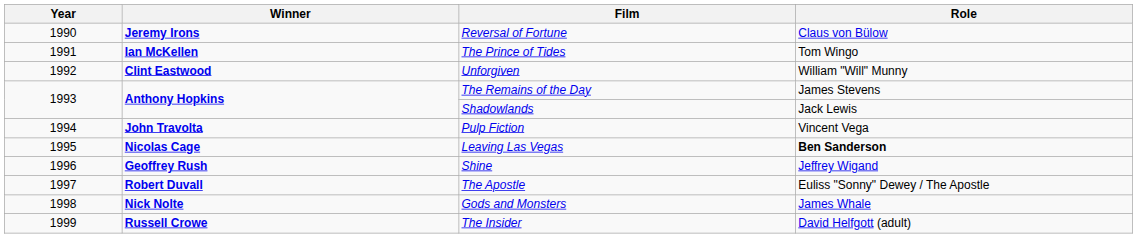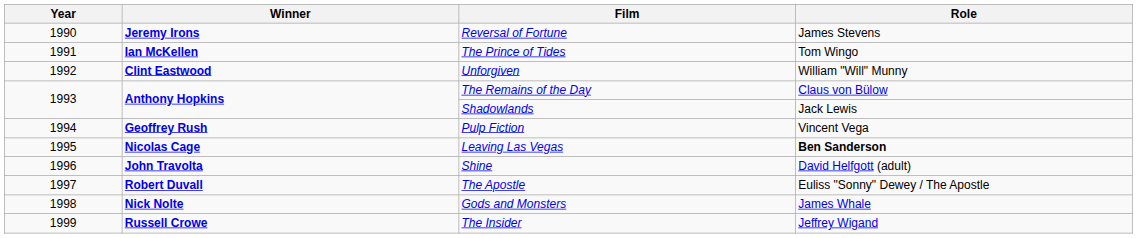 <table class="wikitable" width="95%" cellpadding="5">
 <tr>
 <th width="100"><strong>Year</strong></th>
 <th width="300"><strong>Winner</strong></th>
 <th width="300"><strong>Film</strong></th>
 <th width="300"><strong>Role</strong></th>
 </tr>
 <tr>
 <td style="text-align:center;">1990</td>
 <td><strong><a href='#'>Jeremy Irons</a></strong></td>
 <td><em><a href='#'>Reversal of Fortune</a></em></td>
-<td><a href='#'>Claus von Bülow</a></td>
+<td>James Stevens</td>
 </tr>
 <tr>
 <td style="text-align:center;">1991</td>
 <td><strong><a href='#'>Ian McKellen</a></strong></td>
 <td><em><a href='#'>The Prince of Tides</a></em></td>
 <td>Tom Wingo</td>
 </tr>
 <tr>
 <td style="text-align:center;">1992</td>
 <td><strong><a href='#'>Clint Eastwood</a></strong></td>
 <td><em><a href='#'>Unforgiven</a></em></td>
 <td>William "Will" Munny</td>
 </tr>
 <tr>
 <td rowspan="2" style="text-align:center;">1993</td>
 <td rowspan="2"><strong> <a href='#'>Anthony Hopkins</a></strong></td>
 <td><em><a href='#'>The Remains of the Day</a></em></td>
-<td>James Stevens</td>
+<td><a href='#'>Claus von Bülow</a></td>
 </tr>
 <tr>
 <td><em><a href='#'>Shadowlands</a></em></td>
 <td>Jack Lewis</td>
 </tr>
 <tr>
 <td style="text-align:center;">1994</td>
-<td><strong><a href='#'>John Travolta</a></strong></td>
+<td><strong><a href='#'>Geoffrey Rush</a></strong></td>
 <td><em><a href='#'>Pulp Fiction</a></em></td>
 <td>Vincent Vega</td>
 </tr>
 <tr>
 <td style="text-align:center;">1995</td>
 <td><strong><a href='#'>Nicolas Cage</a></strong></td>
 <td><em><a href='#'>Leaving Las Vegas</a></em></td>
 <td><strong>Ben Sanderson</strong></td>
 </tr>
 <tr>
 <td style="text-align:center;">1996</td>
-<td><strong><a href='#'>Geoffrey Rush</a></strong></td>
+<td><strong><a href='#'>John Travolta</a></strong></td>
 <td><em><a href='#'>Shine</a></em></td>
-<td><a href='#'>Jeffrey Wigand</a></td>
+<td><a href='#'>David Helfgott</a> (adult)</td>
 </tr>
 <tr>
 <td style="text-align:center;">1997</td>
 <td><strong><a href='#'>Robert Duvall</a></strong></td>
 <td><em><a href='#'>The Apostle</a></em></td>
 <td>Euliss "Sonny" Dewey / The Apostle</td>
 </tr>
 <tr>
 <td style="text-align:center;">1998</td>
 <td><strong><a href='#'>Nick Nolte</a></strong></td>
 <td><em><a href='#'>Gods and Monsters</a></em></td>
 <td><a href='#'>James Whale</a></td>
 </tr>
 <tr>
 <td style="text-align:center;">1999</td>
 <td><strong><a href='#'>Russell Crowe</a></strong></td>
 <td><em><a href='#'>The Insider</a></em></td>
-<td><a href='#'>David Helfgott</a> (adult)</td>
+<td><a href='#'>Jeffrey Wigand</a></td>
 </tr>
 </table>
